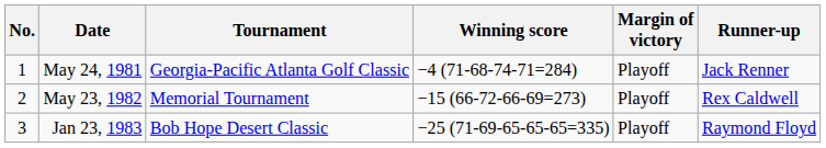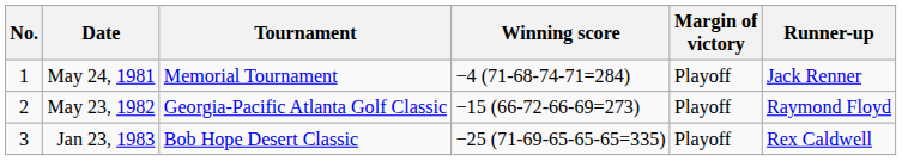 <table class="wikitable" style="font-size:95%;">
 <tr>
 <th>No.</th>
 <th>Date</th>
 <th>Tournament</th>
 <th>Winning score</th>
 <th>Margin of<br>victory</th>
 <th>Runner-up</th>
 </tr>
 <tr>
 <td align=center>1</td>
 <td align=right>May 24, <a href='#'>1981</a></td>
-<td><a href='#'>Georgia-Pacific Atlanta Golf Classic</a></td>
+<td><a href='#'>Memorial Tournament</a></td>
 <td>−4 (71-68-74-71=284)</td>
 <td>Playoff</td>
 <td> <a href='#'>Jack Renner</a></td>
 </tr>
 <tr>
 <td align=center>2</td>
 <td align=right>May 23, <a href='#'>1982</a></td>
-<td><a href='#'>Memorial Tournament</a></td>
+<td><a href='#'>Georgia-Pacific Atlanta Golf Classic</a></td>
 <td>−15 (66-72-66-69=273)</td>
 <td>Playoff</td>
-<td> <a href='#'>Rex Caldwell</a></td>
+<td> <a href='#'>Raymond Floyd</a></td>
 </tr>
 <tr>
 <td align=center>3</td>
 <td align=right>Jan 23, <a href='#'>1983</a></td>
 <td><a href='#'>Bob Hope Desert Classic</a></td>
 <td>−25 (71-69-65-65-65=335)</td>
 <td>Playoff</td>
-<td> <a href='#'>Raymond Floyd</a></td>
+<td> <a href='#'>Rex Caldwell</a></td>
 </tr>
 </table>
